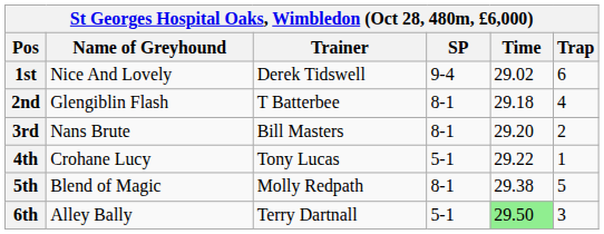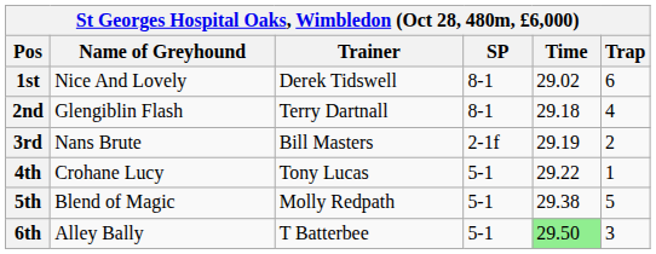 <table class="wikitable">
 <tr>
 <th colspan="6"><a href='#'>St Georges Hospital Oaks</a>, <a href='#'>Wimbledon</a> (Oct 28, 480m, £6,000)</th>
 </tr>
 <tr>
 <th width=30>Pos</th>
 <th width=180>Name of Greyhound</th>
 <th width=150>Trainer</th>
 <th width=50>SP</th>
 <th width=50>Time</th>
 <th width=30>Trap</th>
 </tr>
 <tr>
 <th>1st</th>
 <td>Nice And Lovely</td>
 <td>Derek Tidswell</td>
-<td>9-4</td>
+<td>8-1</td>
 <td>29.02</td>
 <td>6</td>
 </tr>
 <tr>
 <th>2nd</th>
 <td>Glengiblin Flash</td>
-<td>T Batterbee</td>
+<td>Terry Dartnall</td>
 <td>8-1</td>
 <td>29.18</td>
 <td>4</td>
 </tr>
 <tr>
 <th>3rd</th>
 <td>Nans Brute</td>
 <td>Bill Masters</td>
-<td>8-1</td>
-<td>29.20</td>
+<td>2-1f</td>
+<td>29.19</td>
 <td>2</td>
 </tr>
 <tr>
 <th>4th</th>
 <td>Crohane Lucy</td>
 <td>Tony Lucas</td>
 <td>5-1</td>
 <td>29.22</td>
 <td>1</td>
 </tr>
 <tr>
 <th>5th</th>
 <td>Blend of Magic</td>
 <td>Molly Redpath</td>
-<td>8-1</td>
+<td>5-1</td>
 <td>29.38</td>
 <td>5</td>
 </tr>
 <tr>
 <th>6th</th>
 <td>Alley Bally</td>
-<td>Terry Dartnall</td>
+<td>T Batterbee</td>
 <td>5-1</td>
 <td style="background: lightgreen;">29.50</td>
 <td>3</td>
 </tr>
 </table>
